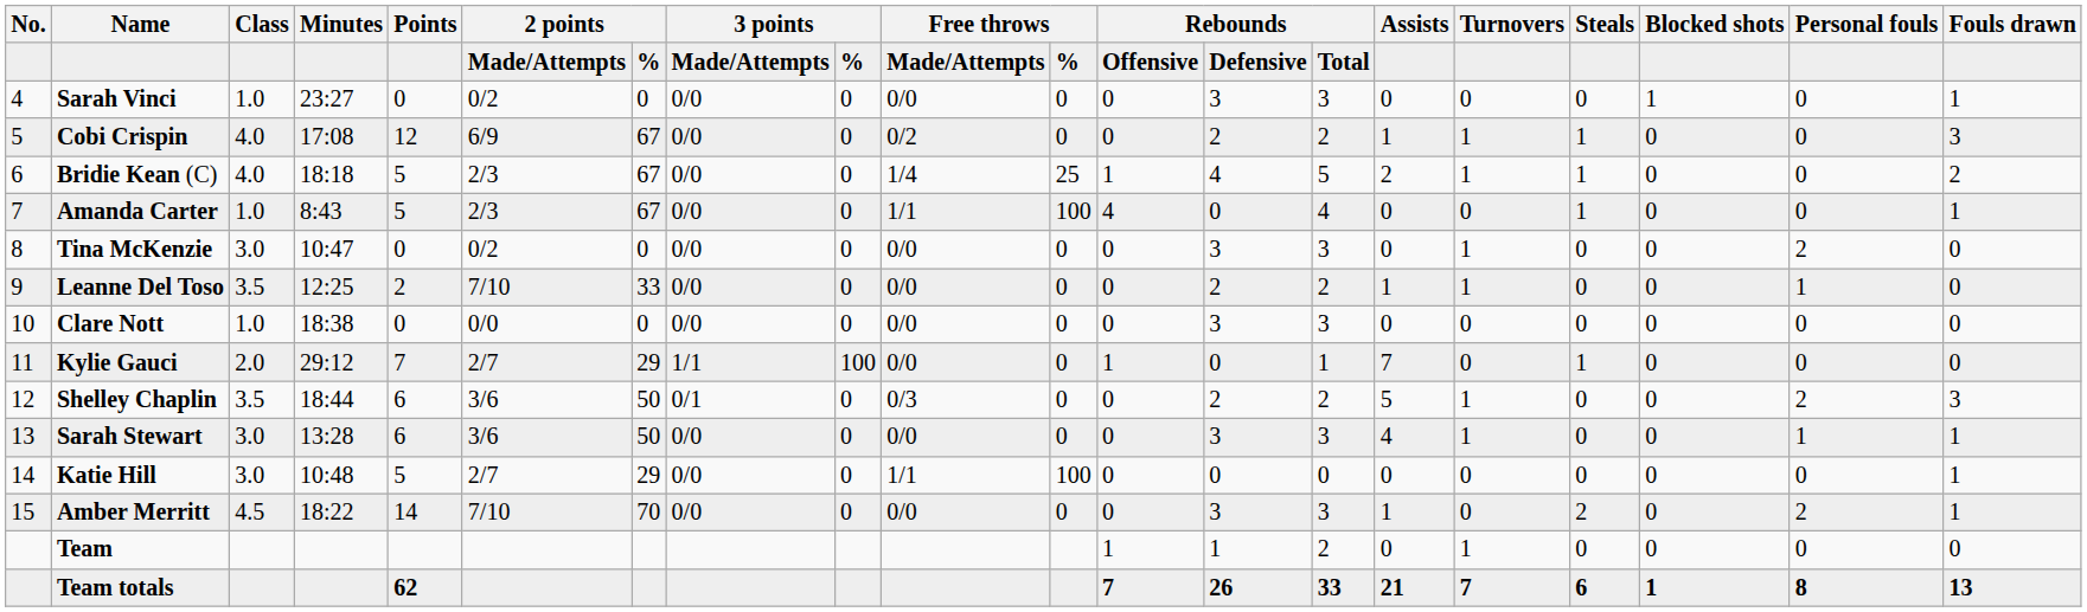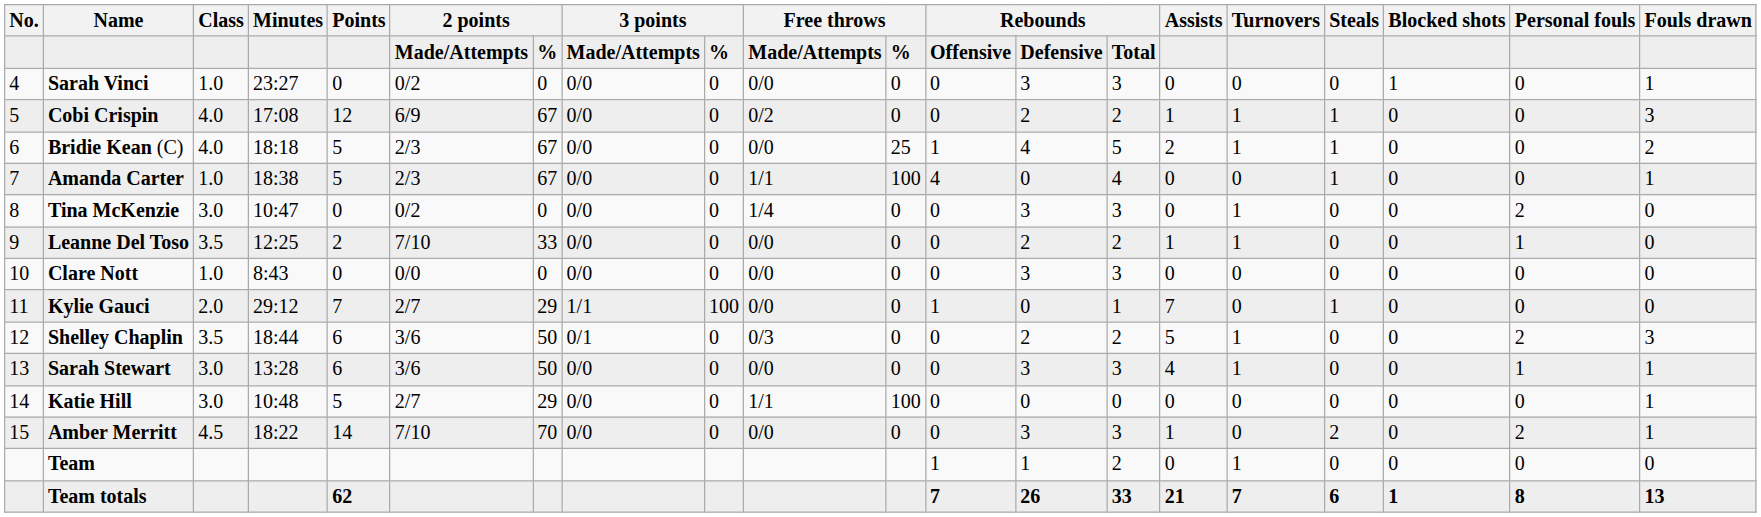 <table class="wikitable sortable" border="1">
 <tr>
 <th>No.</th>
 <th>Name</th>
 <th>Class</th>
 <th>Minutes</th>
 <th>Points</th>
 <th colspan="2">2 points</th>
 <th colspan="2">3 points</th>
 <th colspan="2">Free throws</th>
 <th colspan="3">Rebounds</th>
 <th>Assists</th>
 <th>Turnovers</th>
 <th>Steals</th>
 <th>Blocked shots</th>
 <th>Personal fouls</th>
 <th>Fouls drawn</th>
 </tr>
 <tr bgcolor=#eeeeee>
 <td></td>
 <td></td>
 <td></td>
 <td></td>
 <td></td>
 <td><strong>Made/Attempts</strong></td>
 <td><strong>%</strong></td>
 <td><strong>Made/Attempts</strong></td>
 <td><strong>%</strong></td>
 <td><strong>Made/Attempts</strong></td>
 <td><strong>%</strong></td>
 <td><strong>Offensive</strong></td>
 <td><strong>Defensive</strong></td>
 <td><strong>Total</strong></td>
 <td></td>
 <td></td>
 <td></td>
 <td></td>
 <td></td>
 <td></td>
 </tr>
 <tr>
 <td>4</td>
 <td><strong>Sarah Vinci</strong></td>
 <td>1.0</td>
 <td>23:27</td>
 <td>0</td>
 <td>0/2</td>
 <td>0</td>
 <td>0/0</td>
 <td>0</td>
 <td>0/0</td>
 <td>0</td>
 <td>0</td>
 <td>3</td>
 <td>3</td>
 <td>0</td>
 <td>0</td>
 <td>0</td>
 <td>1</td>
 <td>0</td>
 <td>1</td>
 </tr>
 <tr bgcolor="#eeeeeeee">
 <td>5</td>
 <td><strong>Cobi Crispin</strong></td>
 <td>4.0</td>
 <td>17:08</td>
 <td>12</td>
 <td>6/9</td>
 <td>67</td>
 <td>0/0</td>
 <td>0</td>
 <td>0/2</td>
 <td>0</td>
 <td>0</td>
 <td>2</td>
 <td>2</td>
 <td>1</td>
 <td>1</td>
 <td>1</td>
 <td>0</td>
 <td>0</td>
 <td>3</td>
 </tr>
 <tr>
 <td>6</td>
 <td><strong>Bridie Kean</strong> (C)</td>
 <td>4.0</td>
 <td>18:18</td>
 <td>5</td>
 <td>2/3</td>
 <td>67</td>
 <td>0/0</td>
 <td>0</td>
-<td>1/4</td>
+<td>0/0</td>
 <td>25</td>
 <td>1</td>
 <td>4</td>
 <td>5</td>
 <td>2</td>
 <td>1</td>
 <td>1</td>
 <td>0</td>
 <td>0</td>
 <td>2</td>
 </tr>
 <tr bgcolor="#eeeeeeee">
 <td>7</td>
 <td><strong>Amanda Carter</strong></td>
 <td>1.0</td>
-<td>8:43</td>
+<td>18:38</td>
 <td>5</td>
 <td>2/3</td>
 <td>67</td>
 <td>0/0</td>
 <td>0</td>
 <td>1/1</td>
 <td>100</td>
 <td>4</td>
 <td>0</td>
 <td>4</td>
 <td>0</td>
 <td>0</td>
 <td>1</td>
 <td>0</td>
 <td>0</td>
 <td>1</td>
 </tr>
 <tr>
 <td>8</td>
 <td><strong>Tina McKenzie</strong></td>
 <td>3.0</td>
 <td>10:47</td>
 <td>0</td>
 <td>0/2</td>
 <td>0</td>
 <td>0/0</td>
 <td>0</td>
-<td>0/0</td>
+<td>1/4</td>
 <td>0</td>
 <td>0</td>
 <td>3</td>
 <td>3</td>
 <td>0</td>
 <td>1</td>
 <td>0</td>
 <td>0</td>
 <td>2</td>
 <td>0</td>
 </tr>
 <tr bgcolor="#eeeeeeee">
 <td>9</td>
 <td><strong>Leanne Del Toso</strong></td>
 <td>3.5</td>
 <td>12:25</td>
 <td>2</td>
 <td>7/10</td>
 <td>33</td>
 <td>0/0</td>
 <td>0</td>
 <td>0/0</td>
 <td>0</td>
 <td>0</td>
 <td>2</td>
 <td>2</td>
 <td>1</td>
 <td>1</td>
 <td>0</td>
 <td>0</td>
 <td>1</td>
 <td>0</td>
 </tr>
 <tr>
 <td>10</td>
 <td><strong>Clare Nott</strong></td>
 <td>1.0</td>
-<td>18:38</td>
+<td>8:43</td>
 <td>0</td>
 <td>0/0</td>
 <td>0</td>
 <td>0/0</td>
 <td>0</td>
 <td>0/0</td>
 <td>0</td>
 <td>0</td>
 <td>3</td>
 <td>3</td>
 <td>0</td>
 <td>0</td>
 <td>0</td>
 <td>0</td>
 <td>0</td>
 <td>0</td>
 </tr>
 <tr bgcolor="#eeeeeeee">
 <td>11</td>
 <td><strong>Kylie Gauci</strong></td>
 <td>2.0</td>
 <td>29:12</td>
 <td>7</td>
 <td>2/7</td>
 <td>29</td>
 <td>1/1</td>
 <td>100</td>
 <td>0/0</td>
 <td>0</td>
 <td>1</td>
 <td>0</td>
 <td>1</td>
 <td>7</td>
 <td>0</td>
 <td>1</td>
 <td>0</td>
 <td>0</td>
 <td>0</td>
 </tr>
 <tr>
 <td>12</td>
 <td><strong>Shelley Chaplin</strong></td>
 <td>3.5</td>
 <td>18:44</td>
 <td>6</td>
 <td>3/6</td>
 <td>50</td>
 <td>0/1</td>
 <td>0</td>
 <td>0/3</td>
 <td>0</td>
 <td>0</td>
 <td>2</td>
 <td>2</td>
 <td>5</td>
 <td>1</td>
 <td>0</td>
 <td>0</td>
 <td>2</td>
 <td>3</td>
 </tr>
 <tr bgcolor="#eeeeeeee">
 <td>13</td>
 <td><strong>Sarah Stewart</strong></td>
 <td>3.0</td>
 <td>13:28</td>
 <td>6</td>
 <td>3/6</td>
 <td>50</td>
 <td>0/0</td>
 <td>0</td>
 <td>0/0</td>
 <td>0</td>
 <td>0</td>
 <td>3</td>
 <td>3</td>
 <td>4</td>
 <td>1</td>
 <td>0</td>
 <td>0</td>
 <td>1</td>
 <td>1</td>
 </tr>
 <tr>
 <td>14</td>
 <td><strong>Katie Hill</strong></td>
 <td>3.0</td>
 <td>10:48</td>
 <td>5</td>
 <td>2/7</td>
 <td>29</td>
 <td>0/0</td>
 <td>0</td>
 <td>1/1</td>
 <td>100</td>
 <td>0</td>
 <td>0</td>
 <td>0</td>
 <td>0</td>
 <td>0</td>
 <td>0</td>
 <td>0</td>
 <td>0</td>
 <td>1</td>
 </tr>
 <tr bgcolor="#eeeeeeee">
 <td>15</td>
 <td><strong>Amber Merritt</strong></td>
 <td>4.5</td>
 <td>18:22</td>
 <td>14</td>
 <td>7/10</td>
 <td>70</td>
 <td>0/0</td>
 <td>0</td>
 <td>0/0</td>
 <td>0</td>
 <td>0</td>
 <td>3</td>
 <td>3</td>
 <td>1</td>
 <td>0</td>
 <td>2</td>
 <td>0</td>
 <td>2</td>
 <td>1</td>
 </tr>
 <tr>
 <td></td>
 <td><strong>Team</strong></td>
 <td></td>
 <td></td>
 <td></td>
 <td></td>
 <td></td>
 <td></td>
 <td></td>
 <td></td>
 <td></td>
 <td>1</td>
 <td>1</td>
 <td>2</td>
 <td>0</td>
 <td>1</td>
 <td>0</td>
 <td>0</td>
 <td>0</td>
 <td>0</td>
 </tr>
 <tr bgcolor="#eeeeeeee">
 <td></td>
 <td><strong>Team totals</strong></td>
 <td></td>
 <td></td>
 <td><strong>62</strong></td>
 <td></td>
 <td></td>
 <td></td>
 <td></td>
 <td></td>
 <td></td>
 <td><strong>7</strong></td>
 <td><strong>26</strong></td>
 <td><strong>33</strong></td>
 <td><strong>21</strong></td>
 <td><strong>7</strong></td>
 <td><strong>6</strong></td>
 <td><strong>1</strong></td>
 <td><strong>8</strong></td>
 <td><strong>13</strong></td>
 </tr>
 </table>
